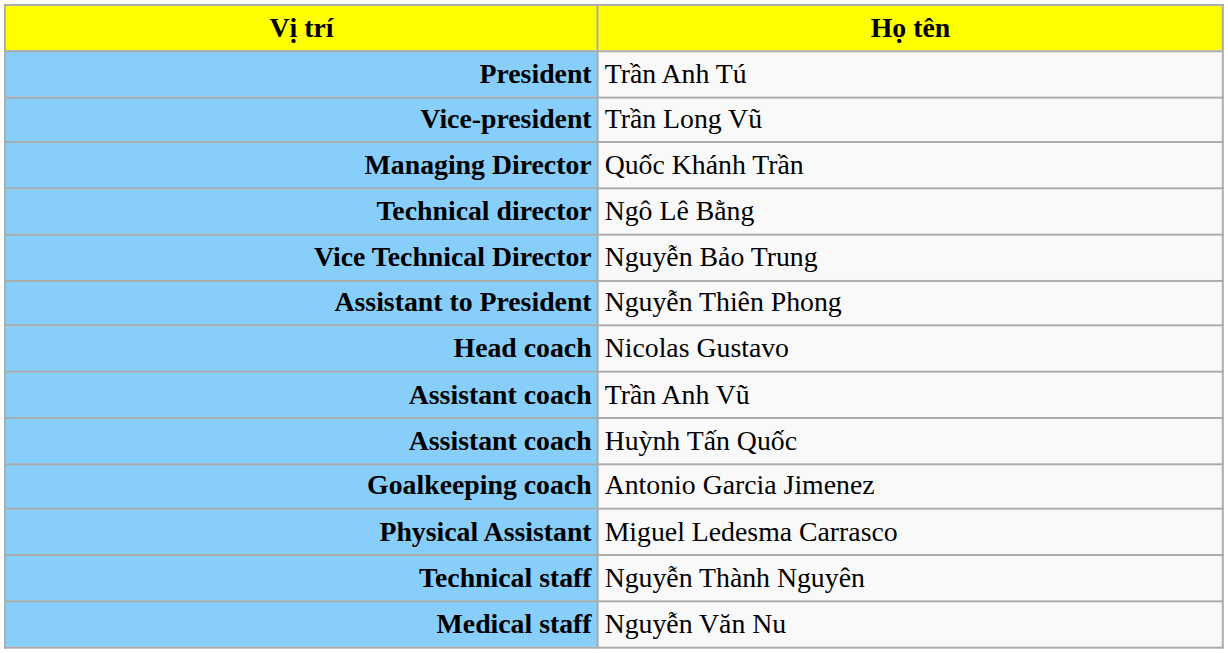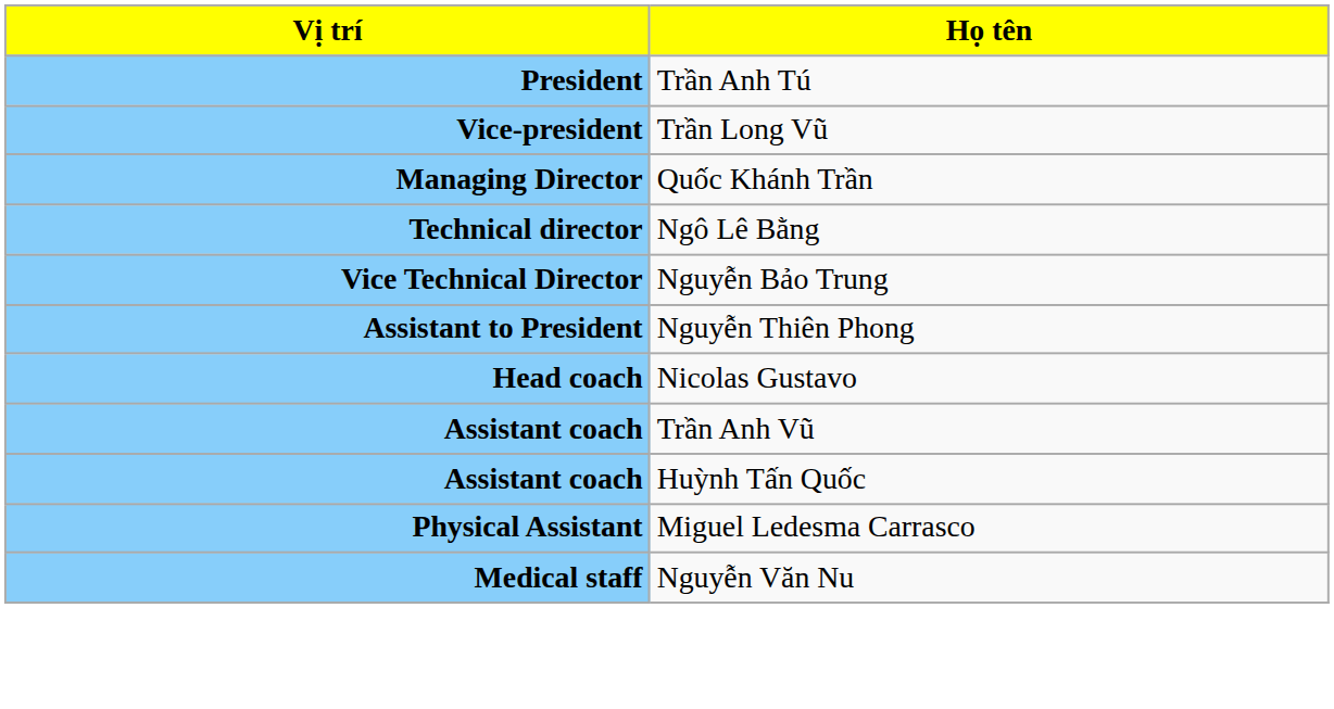 <table class="wikitable sortable" style="font-size:90%; width:50%;">
 <tr>
 <th style="background:yellow;"><span>Vị trí</span></th>
 <th style="background:yellow;"><span>Họ tên</span></th>
 </tr>
 <tr>
 <td style="background:LightSkyBlue;" align="right"><strong>President</strong></td>
 <td align="left"> Trần Anh Tú</td>
 </tr>
 <tr>
 <td style="background:LightSkyBlue;" align="right"><strong>Vice-president</strong></td>
 <td align="left"> Trần Long Vũ</td>
 </tr>
 <tr>
 <td style="background:LightSkyBlue;" align="right"><strong>Managing Director</strong></td>
 <td align="left"> Quốc Khánh Trần</td>
 </tr>
 <tr>
 <td style="background:LightSkyBlue;" align="right"><strong>Technical director</strong></td>
 <td align="left"> Ngô Lê Bằng</td>
 </tr>
 <tr>
 <td style="background:LightSkyBlue;" align="right"><strong>Vice Technical Director</strong></td>
 <td align="left"> Nguyễn Bảo Trung</td>
 </tr>
 <tr>
 <td style="background:LightSkyBlue;" align="right"><strong>Assistant to President</strong></td>
 <td align="left"> Nguyễn Thiên Phong</td>
 </tr>
 <tr>
 <td style="background:LightSkyBlue;" align="right"><strong>Head coach</strong></td>
 <td align="left"> Nicolas Gustavo</td>
 </tr>
 <tr>
 <td style="background:LightSkyBlue;" align="right"><strong>Assistant coach</strong></td>
 <td align="left"> Trần Anh Vũ</td>
 </tr>
 <tr>
 <td style="background:LightSkyBlue;" align="right"><strong>Assistant coach</strong></td>
 <td align="left"> Huỳnh Tấn Quốc</td>
 </tr>
 <tr>
-<td style="background:LightSkyBlue;" align="right"><strong>Goalkeeping coach</strong></td>
-<td align="left"> Antonio Garcia Jimenez</td>
-</tr>
-<tr>
 <td style="background:LightSkyBlue;" align="right"><strong>Physical Assistant</strong></td>
 <td align="left"> Miguel Ledesma Carrasco</td>
-</tr>
-<tr>
-<td style="background:LightSkyBlue;" align="right"><strong>Technical staff</strong></td>
-<td align="left"> Nguyễn Thành Nguyên</td>
 </tr>
 <tr>
 <td style="background:LightSkyBlue;" align="right"><strong>Medical staff</strong></td>
 <td align="left"> Nguyễn Văn Nu</td>
 </tr>
 </table>
